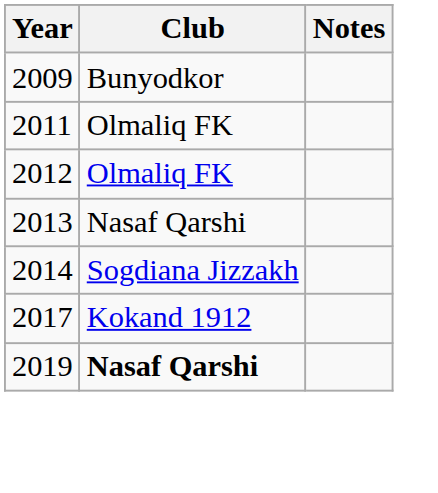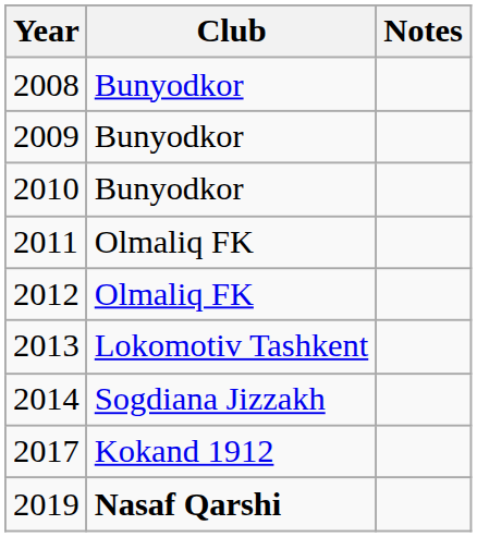 <table class="wikitable">
 <tr>
 <th>Year</th>
 <th>Club</th>
 <th>Notes</th>
 </tr>
 <tr>
+<td>2008</td>
+<td><a href='#'>Bunyodkor</a></td>
+<td></td>
+</tr>
+<tr>
 <td>2009</td>
+<td>Bunyodkor</td>
+<td></td>
+</tr>
+<tr>
+<td>2010</td>
 <td>Bunyodkor</td>
 <td></td>
 </tr>
 <tr>
 <td>2011</td>
 <td>Olmaliq FK</td>
 <td align=center></td>
 </tr>
 <tr>
 <td>2012</td>
 <td><a href='#'>Olmaliq FK</a></td>
 <td align=center></td>
 </tr>
 <tr>
 <td>2013</td>
-<td>Nasaf Qarshi</td>
+<td><a href='#'>Lokomotiv Tashkent</a></td>
 <td></td>
 </tr>
 <tr>
 <td>2014</td>
 <td><a href='#'>Sogdiana Jizzakh</a></td>
 <td align=center></td>
 </tr>
 <tr>
 <td>2017</td>
 <td><a href='#'>Kokand 1912</a></td>
 <td align=center></td>
 </tr>
 <tr>
 <td>2019</td>
 <td><strong>Nasaf Qarshi</strong></td>
 <td align=center></td>
 </tr>
 </table>
